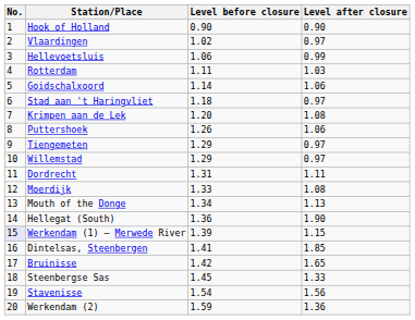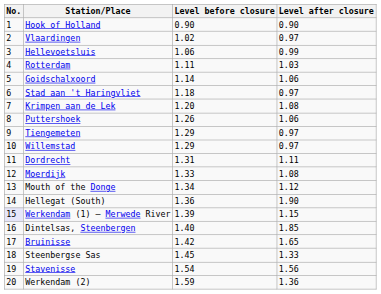 <table class="wikitable">
 <tr>
 <th>No.</th>
 <th>Station/Place</th>
 <th>Level before closure</th>
 <th>Level after closure</th>
 </tr>
 <tr>
 <td>1</td>
 <td><a href='#'>Hook of Holland</a></td>
 <td>0.90</td>
 <td>0.90</td>
 </tr>
 <tr>
 <td>2</td>
 <td><a href='#'>Vlaardingen</a></td>
 <td>1.02</td>
 <td>0.97</td>
 </tr>
 <tr>
 <td>3</td>
 <td><a href='#'>Hellevoetsluis</a></td>
 <td>1.06</td>
 <td>0.99</td>
 </tr>
 <tr>
 <td>4</td>
 <td><a href='#'>Rotterdam</a></td>
 <td>1.11</td>
 <td>1.03</td>
 </tr>
 <tr>
 <td>5</td>
 <td><a href='#'>Goidschalxoord</a></td>
 <td>1.14</td>
 <td>1.06</td>
 </tr>
 <tr>
 <td>6</td>
 <td><a href='#'>Stad aan 't Haringvliet</a></td>
 <td>1.18</td>
 <td>0.97</td>
 </tr>
 <tr>
 <td>7</td>
 <td><a href='#'>Krimpen aan de Lek</a></td>
 <td>1.20</td>
 <td>1.08</td>
 </tr>
 <tr>
 <td>8</td>
 <td><a href='#'>Puttershoek</a></td>
 <td>1.26</td>
 <td>1.06</td>
 </tr>
 <tr>
 <td>9</td>
 <td><a href='#'>Tiengemeten</a></td>
 <td>1.29</td>
 <td>0.97</td>
 </tr>
 <tr>
 <td>10</td>
 <td><a href='#'>Willemstad</a></td>
 <td>1.29</td>
 <td>0.97</td>
 </tr>
 <tr>
 <td>11</td>
 <td><a href='#'>Dordrecht</a></td>
 <td>1.31</td>
 <td>1.11</td>
 </tr>
 <tr>
 <td>12</td>
 <td><a href='#'>Moerdijk</a></td>
 <td>1.33</td>
 <td>1.08</td>
 </tr>
 <tr>
 <td>13</td>
 <td>Mouth of the <a href='#'>Donge</a></td>
 <td>1.34</td>
-<td>1.13</td>
+<td>1.12</td>
 </tr>
 <tr>
 <td>14</td>
 <td>Hellegat (South)</td>
 <td>1.36</td>
 <td>1.90</td>
 </tr>
 <tr>
 <td style="background: lavender;">15</td>
 <td><a href='#'>Werkendam</a> (1) – <a href='#'>Merwede</a> River</td>
 <td>1.39</td>
 <td>1.15</td>
 </tr>
 <tr>
 <td>16</td>
 <td>Dintelsas, <a href='#'>Steenbergen</a></td>
-<td>1.41</td>
+<td>1.40</td>
 <td>1.85</td>
 </tr>
 <tr>
 <td>17</td>
 <td><a href='#'>Bruinisse</a></td>
 <td>1.42</td>
 <td>1.65</td>
 </tr>
 <tr>
 <td>18</td>
 <td>Steenbergse Sas</td>
 <td>1.45</td>
 <td>1.33</td>
 </tr>
 <tr>
 <td>19</td>
 <td><a href='#'>Stavenisse</a></td>
 <td>1.54</td>
 <td>1.56</td>
 </tr>
 <tr>
 <td>20</td>
 <td>Werkendam (2)</td>
 <td>1.59</td>
 <td>1.36</td>
 </tr>
 </table>
